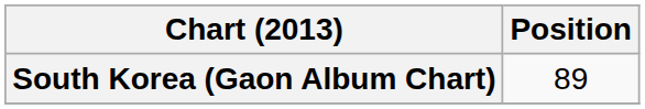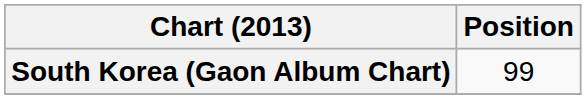 <table class="wikitable plainrowheaders" style="text-align:center">
 <tr>
 <th scope="col">Chart (2013)</th>
 <th scope="col">Position</th>
 </tr>
 <tr>
 <th scope="row">South Korea (Gaon Album Chart)</th>
-<td>89</td>
+<td>99</td>
 </tr>
 <tr>
 </tr>
 </table>
